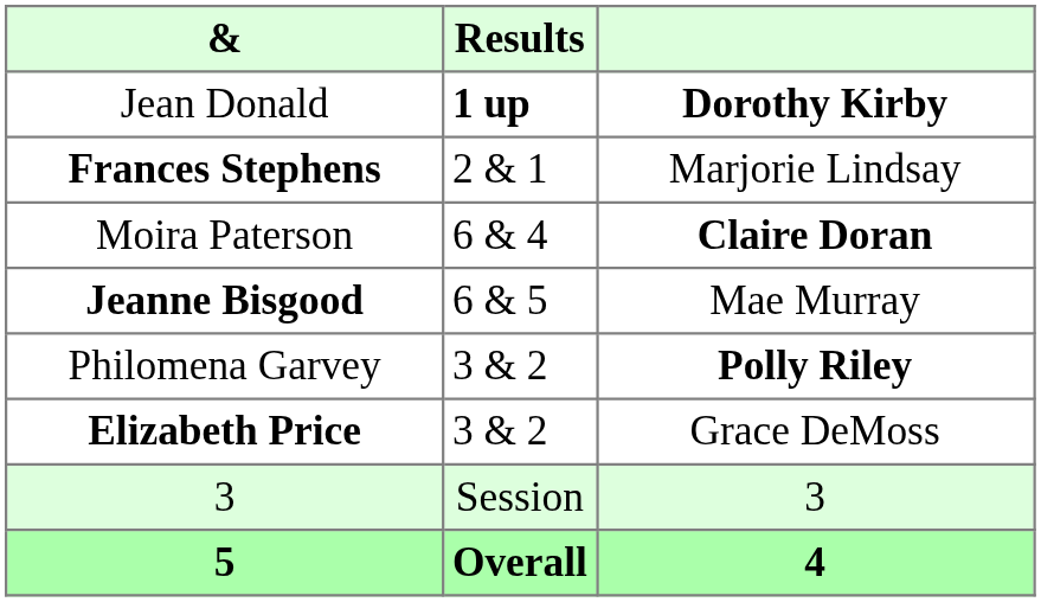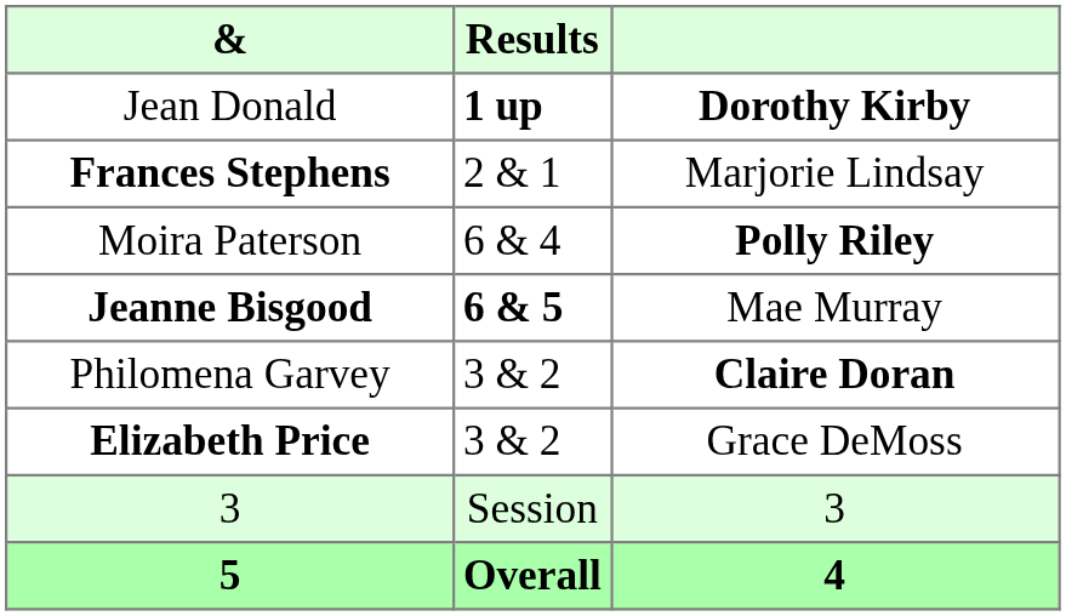 <table border="1" cellpadding="3" style="border-collapse: collapse; text-align:center;">
 <tr style="background:#ddffdd;">
 <th width=160> & </th>
 <th>Results</th>
 <th width=160></th>
 </tr>
 <tr>
 <td>Jean Donald</td>
 <td align=left><strong> 1 up</strong></td>
 <td><strong>Dorothy Kirby</strong></td>
 </tr>
 <tr>
 <td><strong>Frances Stephens</strong></td>
 <td align=left> 2 & 1</td>
 <td>Marjorie Lindsay</td>
 </tr>
 <tr>
 <td>Moira Paterson</td>
 <td align=left> 6 & 4</td>
-<td><strong>Claire Doran</strong></td>
+<td><strong>Polly Riley</strong></td>
 </tr>
 <tr>
 <td><strong>Jeanne Bisgood</strong></td>
-<td align=left> 6 & 5</td>
+<td align=left><strong> 6 & 5</strong></td>
 <td>Mae Murray</td>
 </tr>
 <tr>
 <td>Philomena Garvey</td>
 <td align=left> 3 & 2</td>
-<td><strong>Polly Riley</strong></td>
+<td><strong>Claire Doran</strong></td>
 </tr>
 <tr>
 <td><strong>Elizabeth Price</strong></td>
 <td align=left> 3 & 2</td>
 <td>Grace DeMoss</td>
 </tr>
 <tr style="background:#ddffdd;">
 <td>3</td>
 <td>Session</td>
 <td>3</td>
 </tr>
 <tr style="background:#aaffaa;">
 <th>5</th>
 <th>Overall</th>
 <th>4</th>
 </tr>
 </table>
